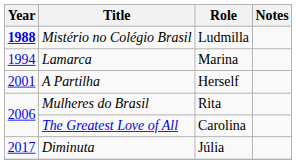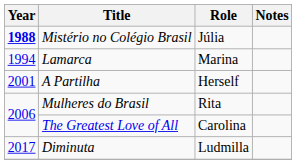 <table class="wikitable">
 <tr>
 <th>Year</th>
 <th>Title</th>
 <th>Role</th>
 <th>Notes</th>
 </tr>
 <tr>
 <td><strong><a href='#'>1988</a></strong></td>
 <td><em>Mistério no Colégio Brasil</em></td>
-<td>Ludmilla</td>
+<td>Júlia</td>
 <td></td>
 </tr>
 <tr>
 <td><a href='#'>1994</a></td>
 <td><em>Lamarca</em></td>
 <td>Marina</td>
 <td></td>
 </tr>
 <tr>
 <td><a href='#'>2001</a></td>
 <td><em>A Partilha</em></td>
 <td>Herself</td>
 <td></td>
 </tr>
 <tr>
 <td rowspan="2"><a href='#'>2006</a></td>
 <td><em>Mulheres do Brasil</em></td>
 <td>Rita</td>
 <td></td>
 </tr>
 <tr>
 <td><em><a href='#'>The Greatest Love of All</a></em></td>
 <td>Carolina</td>
 <td></td>
 </tr>
 <tr>
 <td><a href='#'>2017</a></td>
 <td><em>Diminuta</em></td>
-<td>Júlia</td>
+<td>Ludmilla</td>
 <td></td>
 </tr>
 <tr>
 </tr>
 </table>
